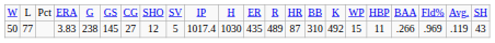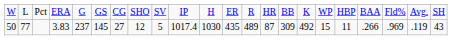 <table class=wikitable style="text-align:center">
 <tr>
 <td><a href='#'>W</a></td>
 <td>L</td>
 <td>Pct</td>
 <td><a href='#'>ERA</a></td>
 <td><a href='#'>G</a></td>
 <td><a href='#'>GS</a></td>
 <td><a href='#'>CG</a></td>
 <td><a href='#'>SHO</a></td>
 <td><a href='#'>SV</a></td>
 <td><a href='#'>IP</a></td>
 <td><a href='#'>H</a></td>
 <td><a href='#'>ER</a></td>
 <td><a href='#'>R</a></td>
 <td><a href='#'>HR</a></td>
 <td><a href='#'>BB</a></td>
 <td><a href='#'>K</a></td>
 <td><a href='#'>WP</a></td>
 <td><a href='#'>HBP</a></td>
 <td><a href='#'>BAA</a></td>
 <td><a href='#'>Fld%</a></td>
 <td><a href='#'>Avg.</a></td>
 <td><a href='#'>SH</a></td>
 </tr>
 <tr>
 <td>50</td>
 <td>77</td>
 <td></td>
 <td>3.83</td>
-<td>238</td>
+<td>237</td>
 <td>145</td>
 <td>27</td>
 <td>12</td>
 <td>5</td>
 <td>1017.4</td>
 <td>1030</td>
 <td>435</td>
 <td>489</td>
 <td>87</td>
-<td>310</td>
+<td>309</td>
 <td>492</td>
 <td>15</td>
 <td>11</td>
 <td>.266</td>
 <td>.969</td>
 <td>.119</td>
 <td>43</td>
 </tr>
 </table>
